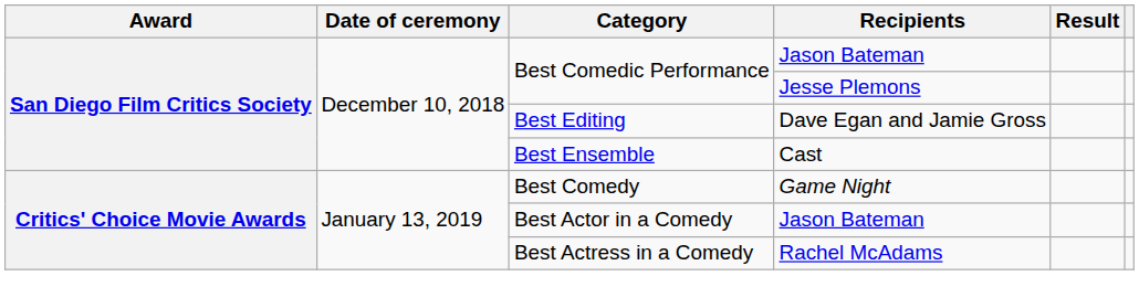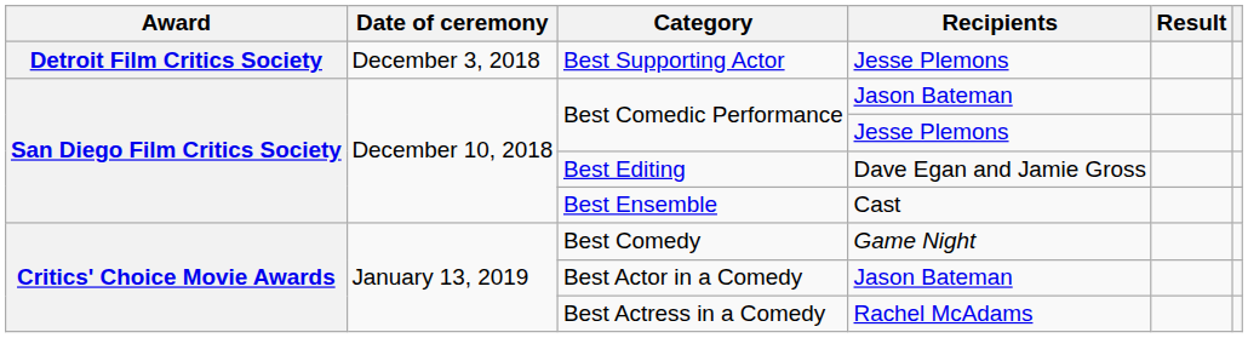 <table class="wikitable sortable">
 <tr style="background:#ccc; text-align:center;">
 <th scope="col">Award</th>
 <th scope="col">Date of ceremony</th>
 <th scope="col">Category</th>
 <th scope="col">Recipients</th>
 <th scope="col">Result</th>
 <th scope="col" class="unsortable"></th>
+</tr>
+<tr>
+<th scope="row"><a href='#'>Detroit Film Critics Society</a></th>
+<td>December 3, 2018</td>
+<td><a href='#'>Best Supporting Actor</a></td>
+<td><a href='#'>Jesse Plemons</a></td>
+<td></td>
+<td style="text-align:center;"></td>
 </tr>
 <tr>
 <th rowspan="4" scope="row"><a href='#'>San Diego Film Critics Society</a></th>
 <td rowspan="4">December 10, 2018</td>
 <td rowspan="2">Best Comedic Performance</td>
 <td><a href='#'>Jason Bateman</a></td>
 <td></td>
 <td style="text-align:center;"></td>
 </tr>
 <tr>
 <td><a href='#'>Jesse Plemons</a></td>
 <td></td>
 <td></td>
 </tr>
 <tr>
 <td><a href='#'>Best Editing</a></td>
 <td>Dave Egan and Jamie Gross</td>
 <td></td>
 <td></td>
 </tr>
 <tr>
 <td><a href='#'>Best Ensemble</a></td>
 <td>Cast</td>
 <td></td>
 <td></td>
 </tr>
 <tr>
 <th rowspan="3" scope="row"><a href='#'>Critics' Choice Movie Awards</a></th>
 <td rowspan="3">January 13, 2019</td>
 <td>Best Comedy</td>
 <td><em>Game Night</em></td>
 <td></td>
 <td></td>
 </tr>
 <tr>
 <td>Best Actor in a Comedy</td>
 <td><a href='#'>Jason Bateman</a></td>
 <td></td>
 <td></td>
 </tr>
 <tr>
 <td>Best Actress in a Comedy</td>
 <td><a href='#'>Rachel McAdams</a></td>
 <td></td>
 <td></td>
 </tr>
 </table>
